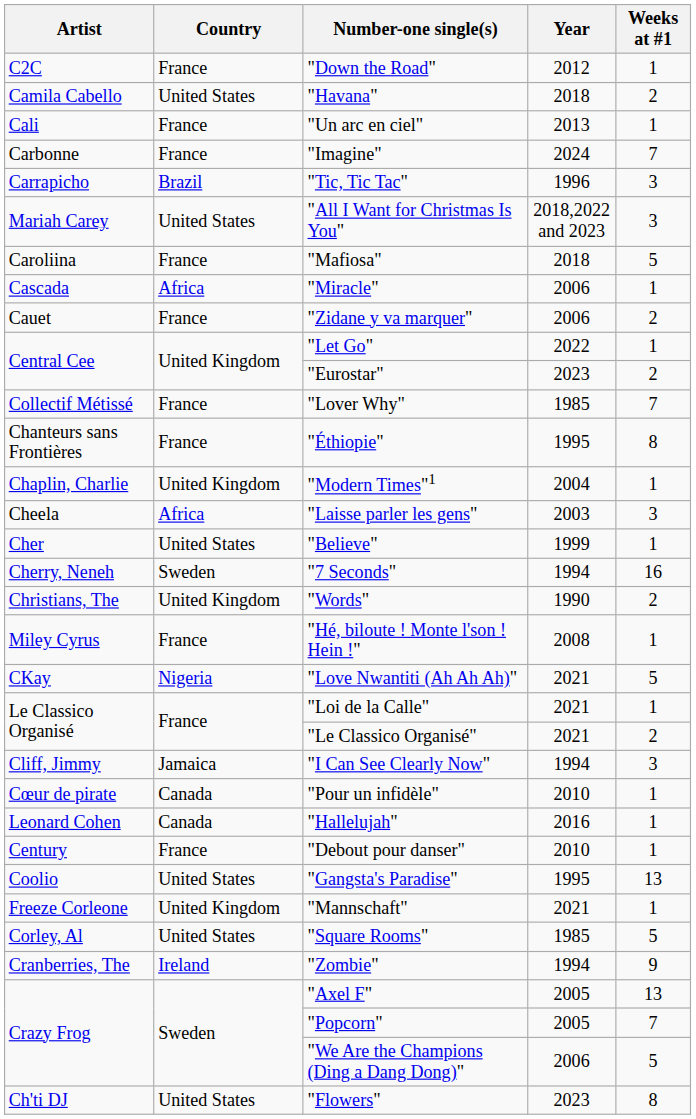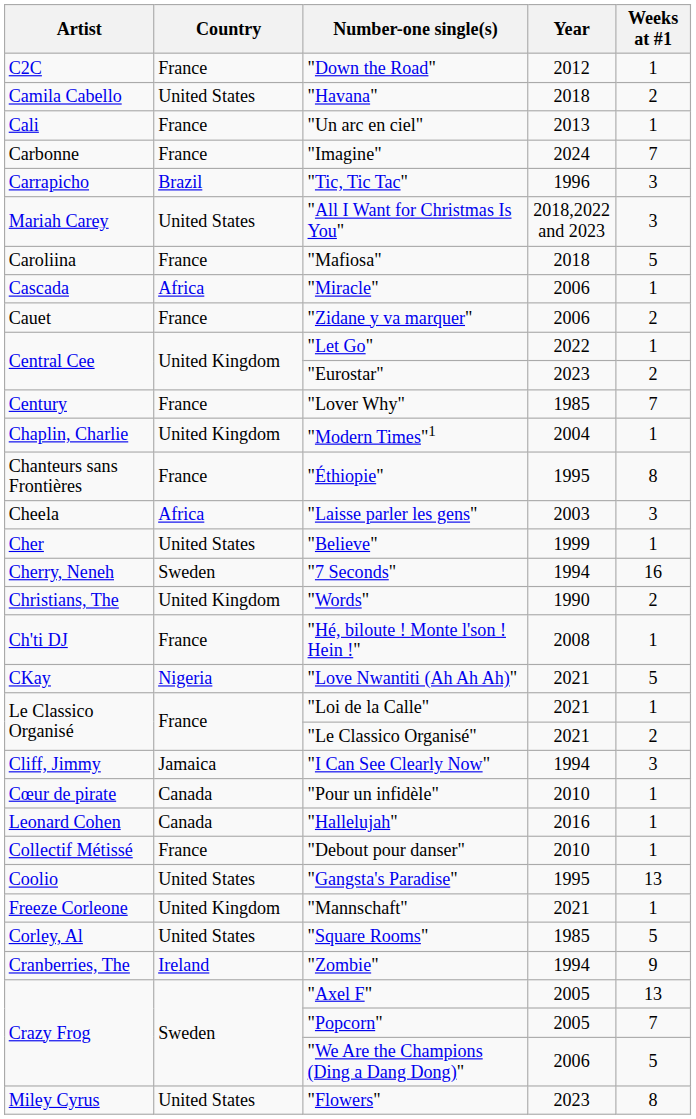 <table class="wikitable">
 <tr>
 <th width="20%">Artist</th>
 <th width="20%">Country</th>
 <th width="30%">Number-one single(s)</th>
 <th width="5%">Year</th>
 <th width="10%">Weeks at #1</th>
 </tr>
 <tr>
 <td><a href='#'>C2C</a></td>
 <td>France</td>
 <td>"<a href='#'>Down the Road</a>"</td>
 <td align=center>2012</td>
 <td align=center>1</td>
 </tr>
 <tr>
 <td><a href='#'>Camila Cabello</a></td>
 <td>United States</td>
 <td>"<a href='#'>Havana</a>"</td>
 <td align=center>2018</td>
 <td align=center>2</td>
 </tr>
 <tr>
 <td><a href='#'>Cali</a></td>
 <td>France</td>
 <td>"Un arc en ciel"</td>
 <td align=center>2013</td>
 <td align=center>1</td>
 </tr>
 <tr>
 <td>Carbonne</td>
 <td>France</td>
 <td>"Imagine"</td>
 <td align=center>2024</td>
 <td align=center>7</td>
 </tr>
 <tr>
 <td><a href='#'>Carrapicho</a></td>
 <td><a href='#'>Brazil</a></td>
 <td>"<a href='#'>Tic, Tic Tac</a>"</td>
 <td align=center>1996</td>
 <td align=center>3</td>
 </tr>
 <tr>
 <td><a href='#'>Mariah Carey</a></td>
 <td>United States</td>
 <td>"<a href='#'>All I Want for Christmas Is You</a>"</td>
 <td align=center>2018,2022 and 2023</td>
 <td align=center>3</td>
 </tr>
 <tr>
 <td>Caroliina</td>
 <td>France</td>
 <td>"Mafiosa"</td>
 <td align=center>2018</td>
 <td align=center>5</td>
 </tr>
 <tr>
 <td><a href='#'>Cascada</a></td>
 <td><a href='#'>Africa</a></td>
 <td>"<a href='#'>Miracle</a>"</td>
 <td align=center>2006</td>
 <td align=center>1</td>
 </tr>
 <tr>
 <td>Cauet</td>
 <td>France</td>
 <td>"<a href='#'>Zidane y va marquer</a>"</td>
 <td align=center>2006</td>
 <td align=center>2</td>
 </tr>
 <tr>
 <td rowspan=2><a href='#'>Central Cee</a></td>
 <td rowspan=2>United Kingdom</td>
 <td>"<a href='#'>Let Go</a>"</td>
 <td align=center>2022</td>
 <td align=center>1</td>
 </tr>
 <tr>
 <td>"Eurostar"</td>
 <td align=center>2023</td>
 <td align=center>2</td>
 </tr>
 <tr>
-<td><a href='#'>Collectif Métissé</a></td>
+<td><a href='#'>Century</a></td>
 <td>France</td>
 <td>"Lover Why"</td>
 <td align=center>1985</td>
 <td align=center>7</td>
+</tr>
+<tr>
+<td><a href='#'>Chaplin, Charlie</a></td>
+<td>United Kingdom</td>
+<td>"<a href='#'>Modern Times</a>"<sup>1</sup></td>
+<td align=center>2004</td>
+<td align=center>1</td>
 </tr>
 <tr>
 <td>Chanteurs sans Frontières</td>
 <td>France</td>
 <td>"<a href='#'>Éthiopie</a>"</td>
 <td align=center>1995</td>
 <td align=center>8</td>
-</tr>
-<tr>
-<td><a href='#'>Chaplin, Charlie</a></td>
-<td>United Kingdom</td>
-<td>"<a href='#'>Modern Times</a>"<sup>1</sup></td>
-<td align=center>2004</td>
-<td align=center>1</td>
 </tr>
 <tr>
 <td>Cheela</td>
 <td><a href='#'>Africa</a></td>
 <td>"<a href='#'>Laisse parler les gens</a>"</td>
 <td align=center>2003</td>
 <td align=center>3</td>
 </tr>
 <tr>
 <td><a href='#'>Cher</a></td>
 <td>United States</td>
 <td>"<a href='#'>Believe</a>"</td>
 <td align=center>1999</td>
 <td align=center>1</td>
 </tr>
 <tr>
 <td><a href='#'>Cherry, Neneh</a></td>
 <td>Sweden</td>
 <td>"<a href='#'>7 Seconds</a>"</td>
 <td align=center>1994</td>
 <td align=center>16</td>
 </tr>
 <tr>
 <td><a href='#'>Christians, The</a></td>
 <td>United Kingdom</td>
 <td>"<a href='#'>Words</a>"</td>
 <td align=center>1990</td>
 <td align=center>2</td>
 </tr>
 <tr>
-<td><a href='#'>Miley Cyrus</a></td>
+<td><a href='#'>Ch'ti DJ</a></td>
 <td>France</td>
 <td>"<a href='#'>Hé, biloute ! Monte l'son ! Hein !</a>"</td>
 <td align=center>2008</td>
 <td align=center>1</td>
 </tr>
 <tr>
 <td><a href='#'>CKay</a></td>
 <td><a href='#'>Nigeria</a></td>
 <td>"<a href='#'>Love Nwantiti (Ah Ah Ah)</a>"</td>
 <td align=center>2021</td>
 <td align=center>5</td>
 </tr>
 <tr>
 <td rowspan=2>Le Classico Organisé</td>
 <td rowspan=2>France</td>
 <td>"Loi de la Calle"</td>
 <td align=center>2021</td>
 <td align=center>1</td>
 </tr>
 <tr>
 <td>"Le Classico Organisé"</td>
 <td align=center>2021</td>
 <td align=center>2</td>
 </tr>
 <tr>
 <td><a href='#'>Cliff, Jimmy</a></td>
 <td>Jamaica</td>
 <td>"<a href='#'>I Can See Clearly Now</a>"</td>
 <td align=center>1994</td>
 <td align=center>3</td>
 </tr>
 <tr>
 <td><a href='#'>Cœur de pirate</a></td>
 <td>Canada</td>
 <td>"Pour un infidèle"</td>
 <td align=center>2010</td>
 <td align=center>1</td>
 </tr>
 <tr>
 <td><a href='#'>Leonard Cohen</a></td>
 <td>Canada</td>
 <td>"<a href='#'>Hallelujah</a>"</td>
 <td align=center>2016</td>
 <td align=center>1</td>
 </tr>
 <tr>
-<td><a href='#'>Century</a></td>
+<td><a href='#'>Collectif Métissé</a></td>
 <td>France</td>
 <td>"Debout pour danser"</td>
 <td align=center>2010</td>
 <td align=center>1</td>
 </tr>
 <tr>
 <td><a href='#'>Coolio</a></td>
 <td>United States</td>
 <td>"<a href='#'>Gangsta's Paradise</a>"</td>
 <td align=center>1995</td>
 <td align=center>13</td>
 </tr>
 <tr>
 <td><a href='#'>Freeze Corleone</a></td>
 <td>United Kingdom</td>
 <td>"Mannschaft"</td>
 <td align=center>2021</td>
 <td align=center>1</td>
 </tr>
 <tr>
 <td><a href='#'>Corley, Al</a></td>
 <td>United States</td>
 <td>"<a href='#'>Square Rooms</a>"</td>
 <td align=center>1985</td>
 <td align=center>5</td>
 </tr>
 <tr>
 <td><a href='#'>Cranberries, The</a></td>
 <td><a href='#'>Ireland</a></td>
 <td>"<a href='#'>Zombie</a>"</td>
 <td align=center>1994</td>
 <td align=center>9</td>
 </tr>
 <tr>
 <td rowspan="3"><a href='#'>Crazy Frog</a></td>
 <td rowspan="3">Sweden</td>
 <td>"<a href='#'>Axel F</a>"</td>
 <td align=center>2005</td>
 <td align=center>13</td>
 </tr>
 <tr>
 <td>"<a href='#'>Popcorn</a>"</td>
 <td align=center>2005</td>
 <td align=center>7</td>
 </tr>
 <tr>
 <td>"<a href='#'>We Are the Champions (Ding a Dang Dong)</a>"</td>
 <td align=center>2006</td>
 <td align=center>5</td>
 </tr>
 <tr>
-<td><a href='#'>Ch'ti DJ</a></td>
+<td><a href='#'>Miley Cyrus</a></td>
 <td>United States</td>
 <td>"<a href='#'>Flowers</a>"</td>
 <td align=center>2023</td>
 <td align=center>8</td>
 </tr>
 </table>
